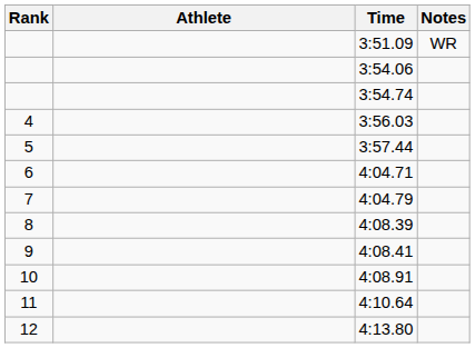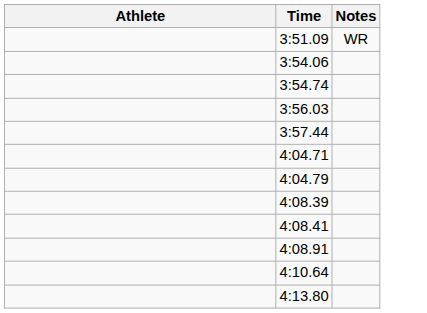 <table class="wikitable" style="text-align:center">
 <tr>
-<th>Rank</th>
 <th Style="width:18em">Athlete</th>
 <th>Time</th>
 <th>Notes</th>
 </tr>
 <tr>
-<td></td>
 <td style="text-align:left"></td>
 <td>3:51.09</td>
 <td>WR</td>
 </tr>
 <tr>
-<td></td>
 <td style="text-align:left"></td>
 <td>3:54.06</td>
 <td></td>
 </tr>
 <tr>
-<td></td>
 <td style="text-align:left"></td>
 <td>3:54.74</td>
 <td></td>
 </tr>
 <tr>
-<td>4</td>
 <td style="text-align:left"></td>
 <td>3:56.03</td>
 <td></td>
 </tr>
 <tr>
-<td>5</td>
 <td style="text-align:left"></td>
 <td>3:57.44</td>
 <td></td>
 </tr>
 <tr>
-<td>6</td>
 <td style="text-align:left"></td>
 <td>4:04.71</td>
 <td></td>
 </tr>
 <tr>
-<td>7</td>
 <td style="text-align:left"></td>
 <td>4:04.79</td>
 <td></td>
 </tr>
 <tr>
-<td>8</td>
 <td style="text-align:left"></td>
 <td>4:08.39</td>
 <td></td>
 </tr>
 <tr>
-<td>9</td>
 <td style="text-align:left"></td>
 <td>4:08.41</td>
 <td></td>
 </tr>
 <tr>
-<td>10</td>
 <td style="text-align:left"></td>
 <td>4:08.91</td>
 <td></td>
 </tr>
 <tr>
-<td>11</td>
 <td style="text-align:left"></td>
 <td>4:10.64</td>
 <td></td>
 </tr>
 <tr>
-<td>12</td>
 <td style="text-align:left"></td>
 <td>4:13.80</td>
 <td></td>
 </tr>
 </table>
